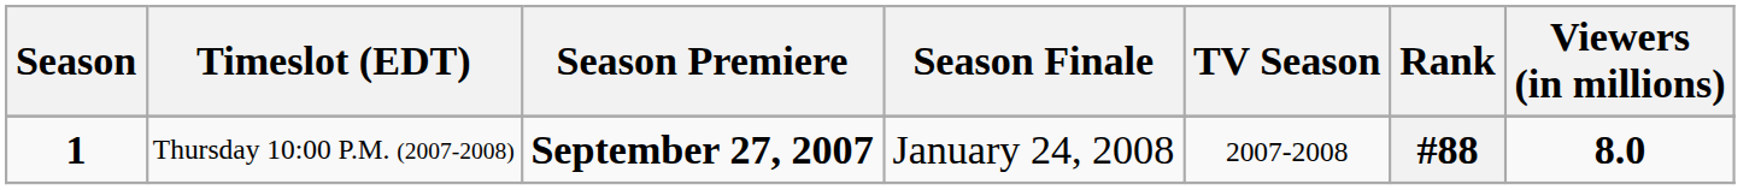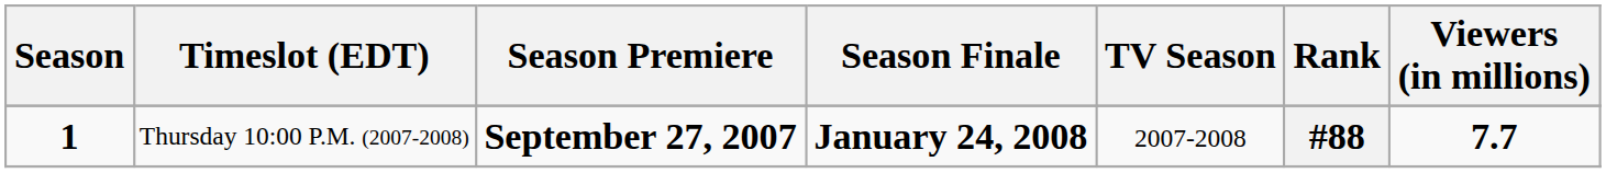 <table class="wikitable">
 <tr>
 <th>Season</th>
 <th>Timeslot (EDT)</th>
 <th>Season Premiere</th>
 <th>Season Finale</th>
 <th>TV Season</th>
 <th>Rank</th>
 <th>Viewers<br>(in millions)</th>
 </tr>
 <tr>
 </tr>
 <tr style="background-color:#F9F9F9">
 <th style="background:#F9F9F9;text-align:center"><strong>1</strong></th>
 <th style="background:#F9F9F9;font-size:11px;font-weight:normal;text-align:left;line-height:110%">Thursday 10:00 P.M. <small>(2007-2008)</small></th>
 <td><strong>September 27, 2007</strong></td>
-<td>January 24, 2008</td>
+<td><strong>January 24, 2008</strong></td>
 <td style="font-size:11px;text-align:center">2007-2008</td>
 <th style="text-align:center"><strong>#88</strong></th>
-<td style="text-align:center"><strong>8.0</strong> </td>
+<td style="text-align:center"><strong>7.7</strong> </td>
 </tr>
 <tr>
 </tr>
 </table>
